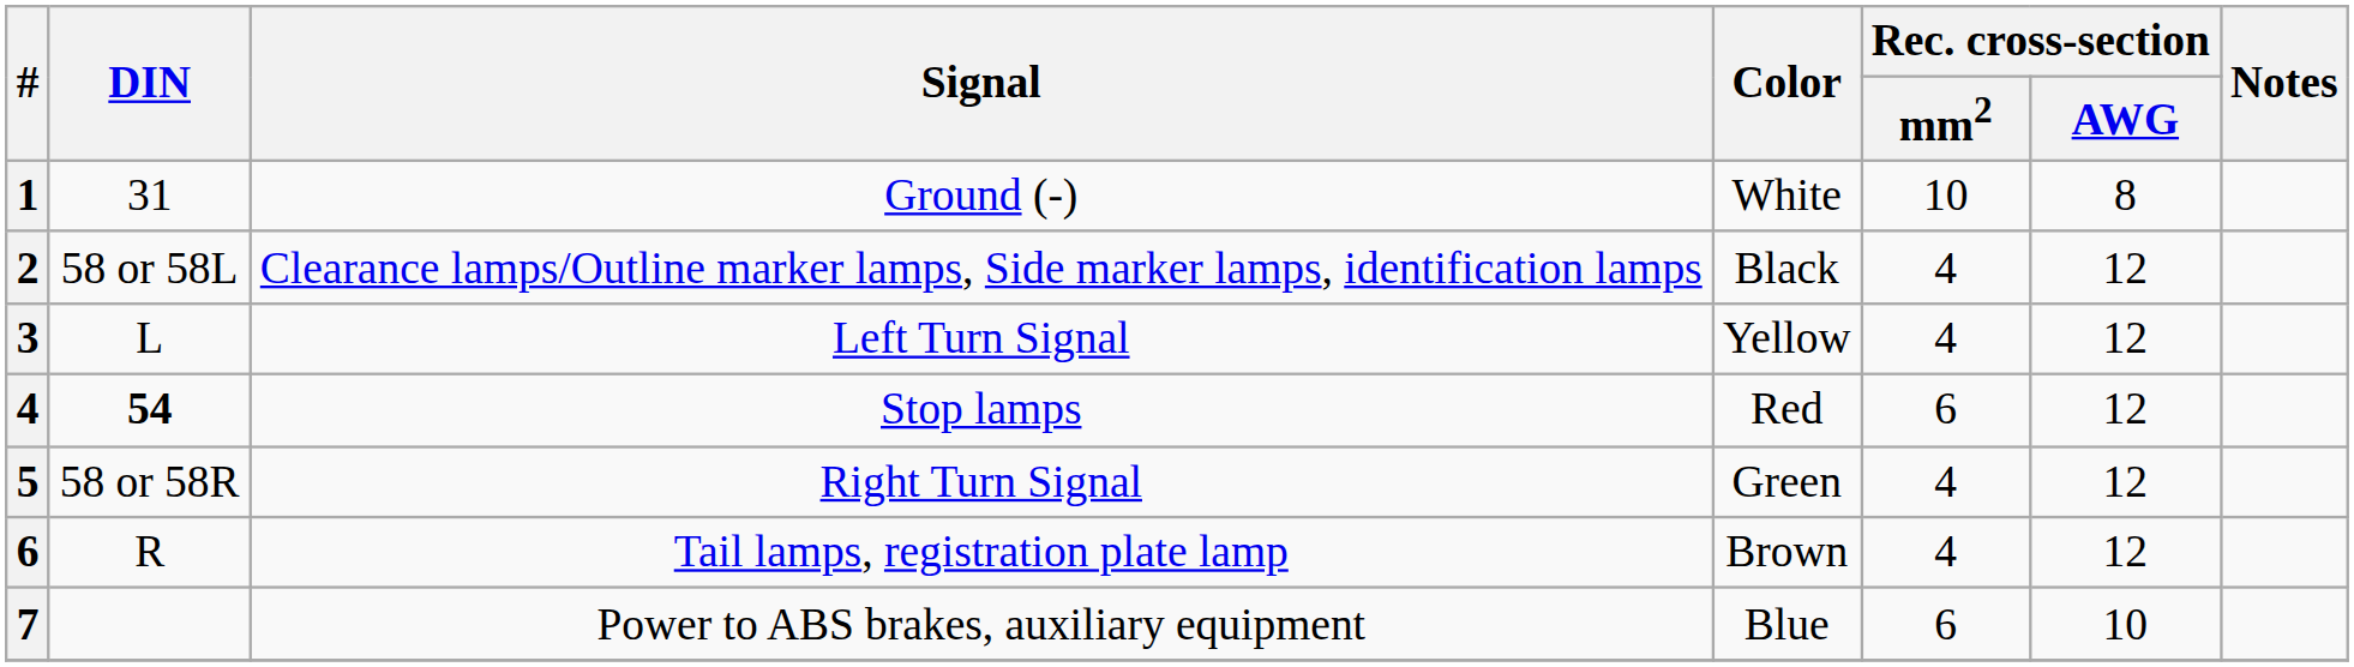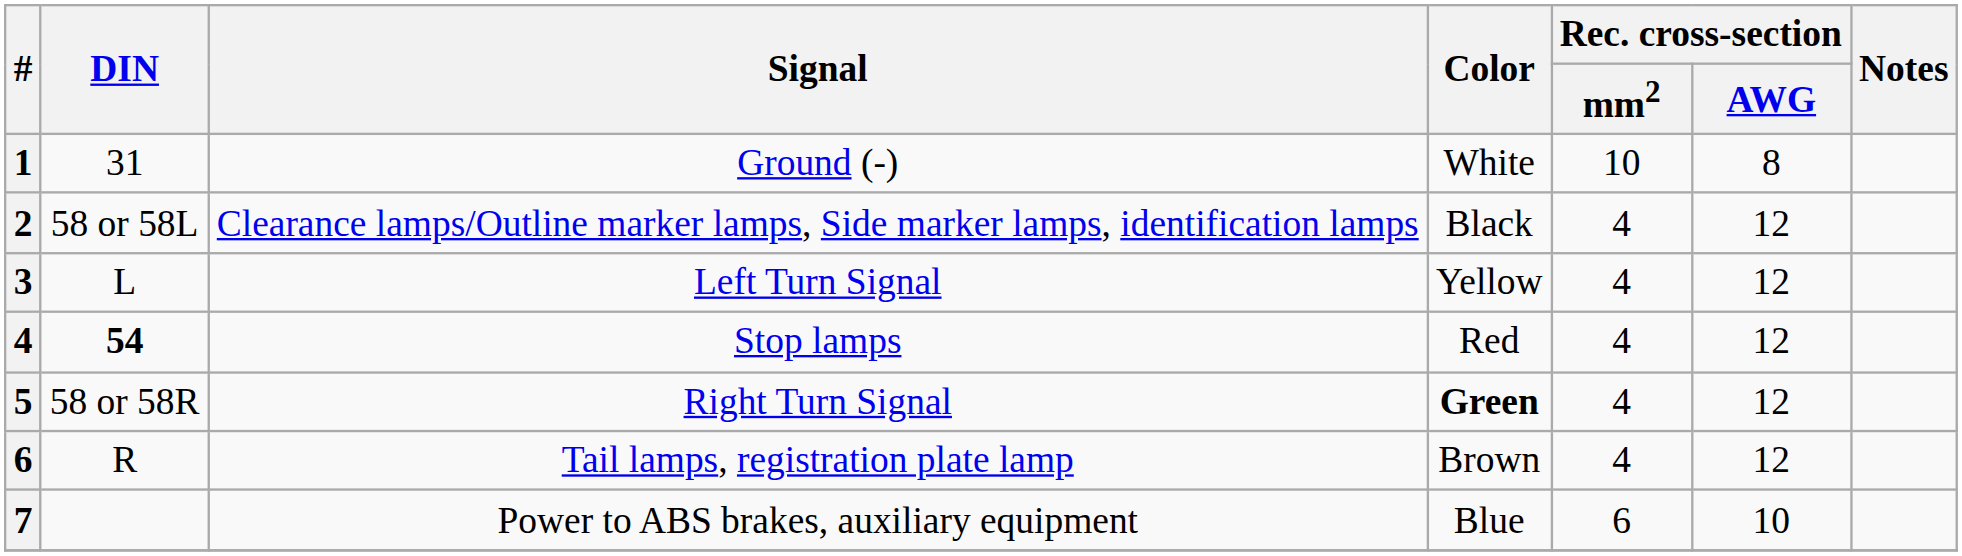 <table class="wikitable sortable" style="text-align: center">
 <tr>
 <th rowspan="2">#</th>
 <th rowspan="2"><a href='#'>DIN</a></th>
 <th rowspan="2">Signal</th>
 <th rowspan="2">Color</th>
 <th colspan="2">Rec. cross-section</th>
 <th rowspan="2">Notes</th>
 </tr>
 <tr>
 <th>mm<sup>2</sup></th>
 <th><a href='#'>AWG</a></th>
 </tr>
 <tr>
 <th>1</th>
 <td>31</td>
 <td><a href='#'>Ground</a> (-)</td>
 <td>White</td>
 <td>10</td>
 <td>8</td>
 <td></td>
 </tr>
 <tr>
 <th>2</th>
 <td>58 or 58L</td>
 <td><a href='#'>Clearance lamps/Outline marker lamps</a>, <a href='#'>Side marker lamps</a>, <a href='#'>identification lamps</a></td>
 <td>Black</td>
 <td>4</td>
 <td>12</td>
 <td></td>
 </tr>
 <tr>
 <th>3</th>
 <td>L</td>
 <td><a href='#'>Left Turn Signal</a></td>
 <td>Yellow</td>
 <td>4</td>
 <td>12</td>
 <td></td>
 </tr>
 <tr>
 <th>4</th>
 <td><strong>54</strong></td>
 <td><a href='#'>Stop lamps</a></td>
 <td>Red</td>
-<td>6</td>
+<td>4</td>
 <td>12</td>
 <td></td>
 </tr>
 <tr>
 <th>5</th>
 <td>58 or 58R</td>
 <td><a href='#'>Right Turn Signal</a></td>
-<td>Green</td>
+<td><strong>Green</strong></td>
 <td>4</td>
 <td>12</td>
 <td></td>
 </tr>
 <tr>
 <th>6</th>
 <td>R</td>
 <td><a href='#'>Tail lamps</a>, <a href='#'>registration plate lamp</a></td>
 <td>Brown</td>
 <td>4</td>
 <td>12</td>
 <td></td>
 </tr>
 <tr>
 <th>7</th>
 <td></td>
 <td>Power to ABS brakes, auxiliary equipment</td>
 <td>Blue</td>
 <td>6</td>
 <td>10</td>
 <td></td>
 </tr>
 <tr>
 </tr>
 </table>
